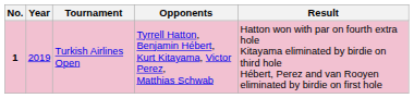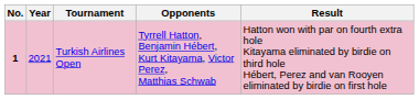 <table class="wikitable" style="font-size:95%;">
 <tr>
 <th>No.</th>
 <th>Year</th>
 <th>Tournament</th>
 <th>Opponents</th>
 <th>Result</th>
 </tr>
 <tr style="background:#F2C1D1;">
 <td align=center><strong>1</strong></td>
-<td><a href='#'>2019</a></td>
+<td><a href='#'>2021</a></td>
 <td><a href='#'>Turkish Airlines Open</a></td>
 <td> <a href='#'>Tyrrell Hatton</a>,  <a href='#'>Benjamin Hébert</a>,<br> <a href='#'>Kurt Kitayama</a>,  <a href='#'>Victor Perez</a>,<br> <a href='#'>Matthias Schwab</a></td>
 <td>Hatton won with par on fourth extra hole<br>Kitayama eliminated by birdie on third hole<br>Hébert, Perez and van Rooyen eliminated by birdie on first hole</td>
 </tr>
 </table>
